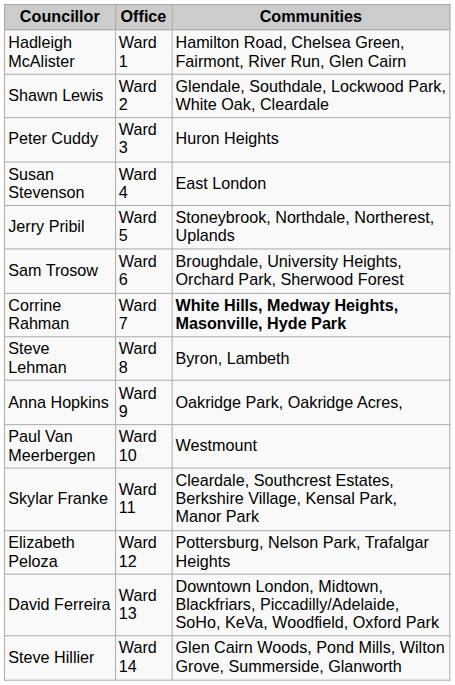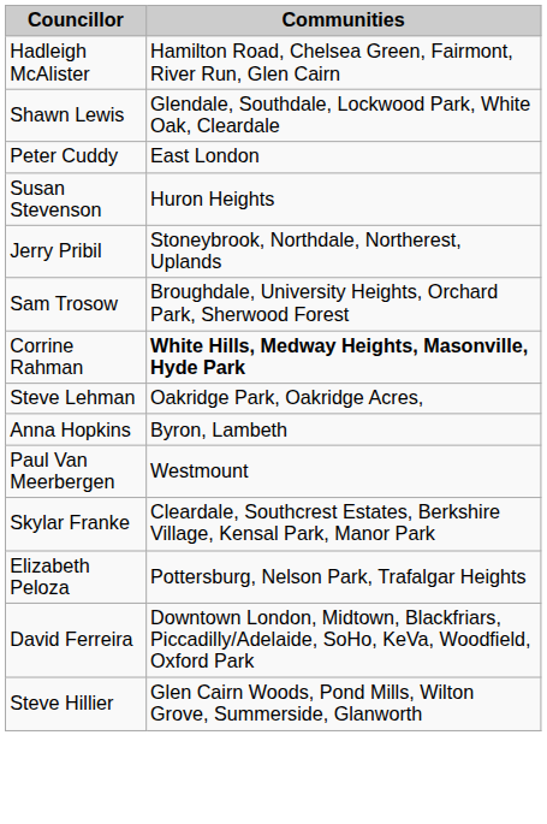 <table class="wikitable" width=50%>
 <tr>
 <th style="background:#cccccc;"><strong>Councillor</strong></th>
-<th style="background:#cccccc;"><strong>Office</strong></th>
 <th style="background:#cccccc;"><strong>Communities</strong></th>
 </tr>
 <tr>
 <td>Hadleigh McAlister</td>
-<td>Ward 1</td>
 <td>Hamilton Road, Chelsea Green, Fairmont, River Run, Glen Cairn</td>
 </tr>
 <tr>
 <td>Shawn Lewis</td>
-<td>Ward 2</td>
 <td>Glendale, Southdale, Lockwood Park, White Oak, Cleardale</td>
 </tr>
 <tr>
 <td>Peter Cuddy</td>
-<td>Ward 3</td>
+<td>East London</td>
+</tr>
+<tr>
+<td>Susan Stevenson</td>
 <td>Huron Heights</td>
 </tr>
 <tr>
-<td>Susan Stevenson</td>
-<td>Ward 4</td>
-<td>East London</td>
-</tr>
-<tr>
 <td>Jerry Pribil</td>
-<td>Ward 5</td>
 <td>Stoneybrook, Northdale, Northerest, Uplands</td>
 </tr>
 <tr>
 <td>Sam Trosow</td>
-<td>Ward 6</td>
 <td>Broughdale, University Heights, Orchard Park, Sherwood Forest</td>
 </tr>
 <tr>
 <td>Corrine Rahman</td>
-<td>Ward 7</td>
 <td><strong>White Hills, Medway Heights, Masonville, Hyde Park</strong></td>
 </tr>
 <tr>
 <td>Steve Lehman</td>
-<td>Ward 8</td>
+<td>Oakridge Park, Oakridge Acres,</td>
+</tr>
+<tr>
+<td>Anna Hopkins</td>
 <td>Byron, Lambeth</td>
 </tr>
 <tr>
-<td>Anna Hopkins</td>
-<td>Ward 9</td>
-<td>Oakridge Park, Oakridge Acres,</td>
-</tr>
-<tr>
 <td>Paul Van Meerbergen</td>
-<td>Ward 10</td>
 <td>Westmount</td>
 </tr>
 <tr>
 <td>Skylar Franke</td>
-<td>Ward 11</td>
 <td>Cleardale, Southcrest Estates, Berkshire Village, Kensal Park, Manor Park</td>
 </tr>
 <tr>
 <td>Elizabeth Peloza</td>
-<td>Ward 12</td>
 <td>Pottersburg, Nelson Park, Trafalgar Heights</td>
 </tr>
 <tr>
 <td>David Ferreira</td>
-<td>Ward 13</td>
 <td>Downtown London, Midtown, Blackfriars, Piccadilly/Adelaide, SoHo, KeVa, Woodfield, Oxford Park</td>
 </tr>
 <tr>
 <td>Steve Hillier</td>
-<td>Ward 14</td>
 <td>Glen Cairn Woods, Pond Mills, Wilton Grove, Summerside, Glanworth</td>
 </tr>
 </table>
